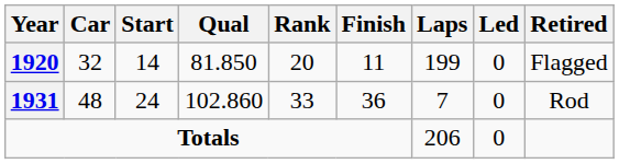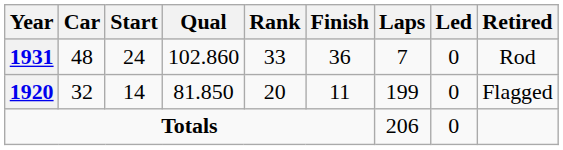 <table class="wikitable" style="text-align:center">
 <tr>
 <th>Year</th>
 <th>Car</th>
 <th>Start</th>
 <th>Qual</th>
 <th>Rank</th>
 <th>Finish</th>
 <th>Laps</th>
 <th>Led</th>
 <th>Retired</th>
 </tr>
 <tr>
+<th><a href='#'>1931</a></th>
+<td>48</td>
+<td>24</td>
+<td>102.860</td>
+<td>33</td>
+<td>36</td>
+<td>7</td>
+<td>0</td>
+<td>Rod</td>
+</tr>
+<tr>
 <th><a href='#'>1920</a></th>
 <td>32</td>
 <td>14</td>
 <td>81.850</td>
 <td>20</td>
 <td>11</td>
 <td>199</td>
 <td>0</td>
 <td>Flagged</td>
 </tr>
 <tr>
-<th><a href='#'>1931</a></th>
-<td>48</td>
-<td>24</td>
-<td>102.860</td>
-<td>33</td>
-<td>36</td>
-<td>7</td>
-<td>0</td>
-<td>Rod</td>
-</tr>
-<tr>
 <td colspan=6><strong>Totals</strong></td>
 <td>206</td>
 <td>0</td>
 <td></td>
 </tr>
 </table>
